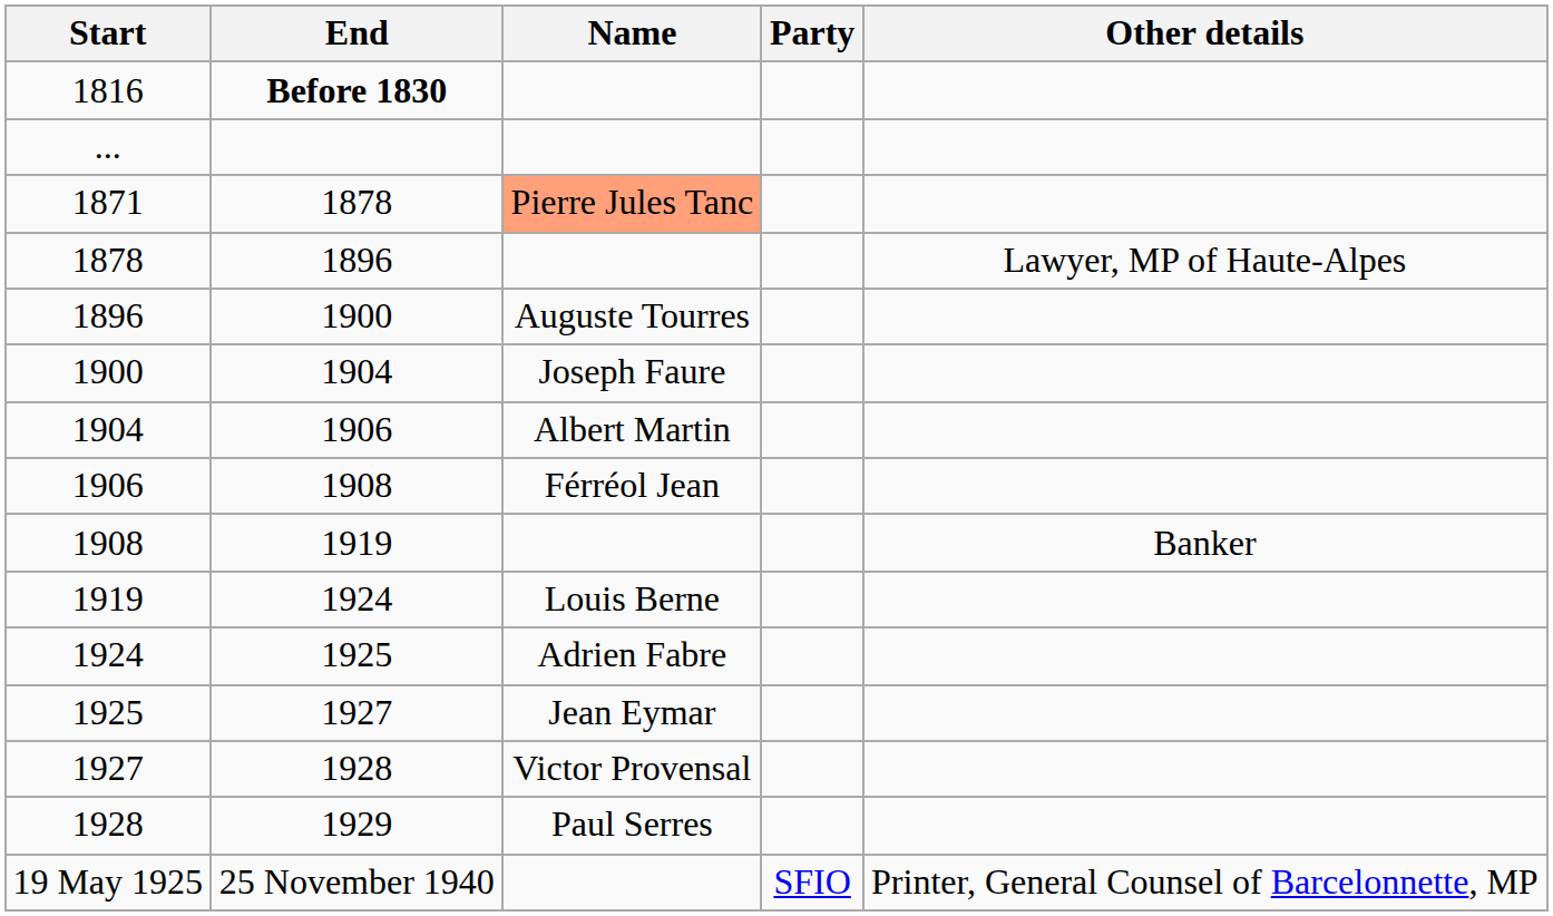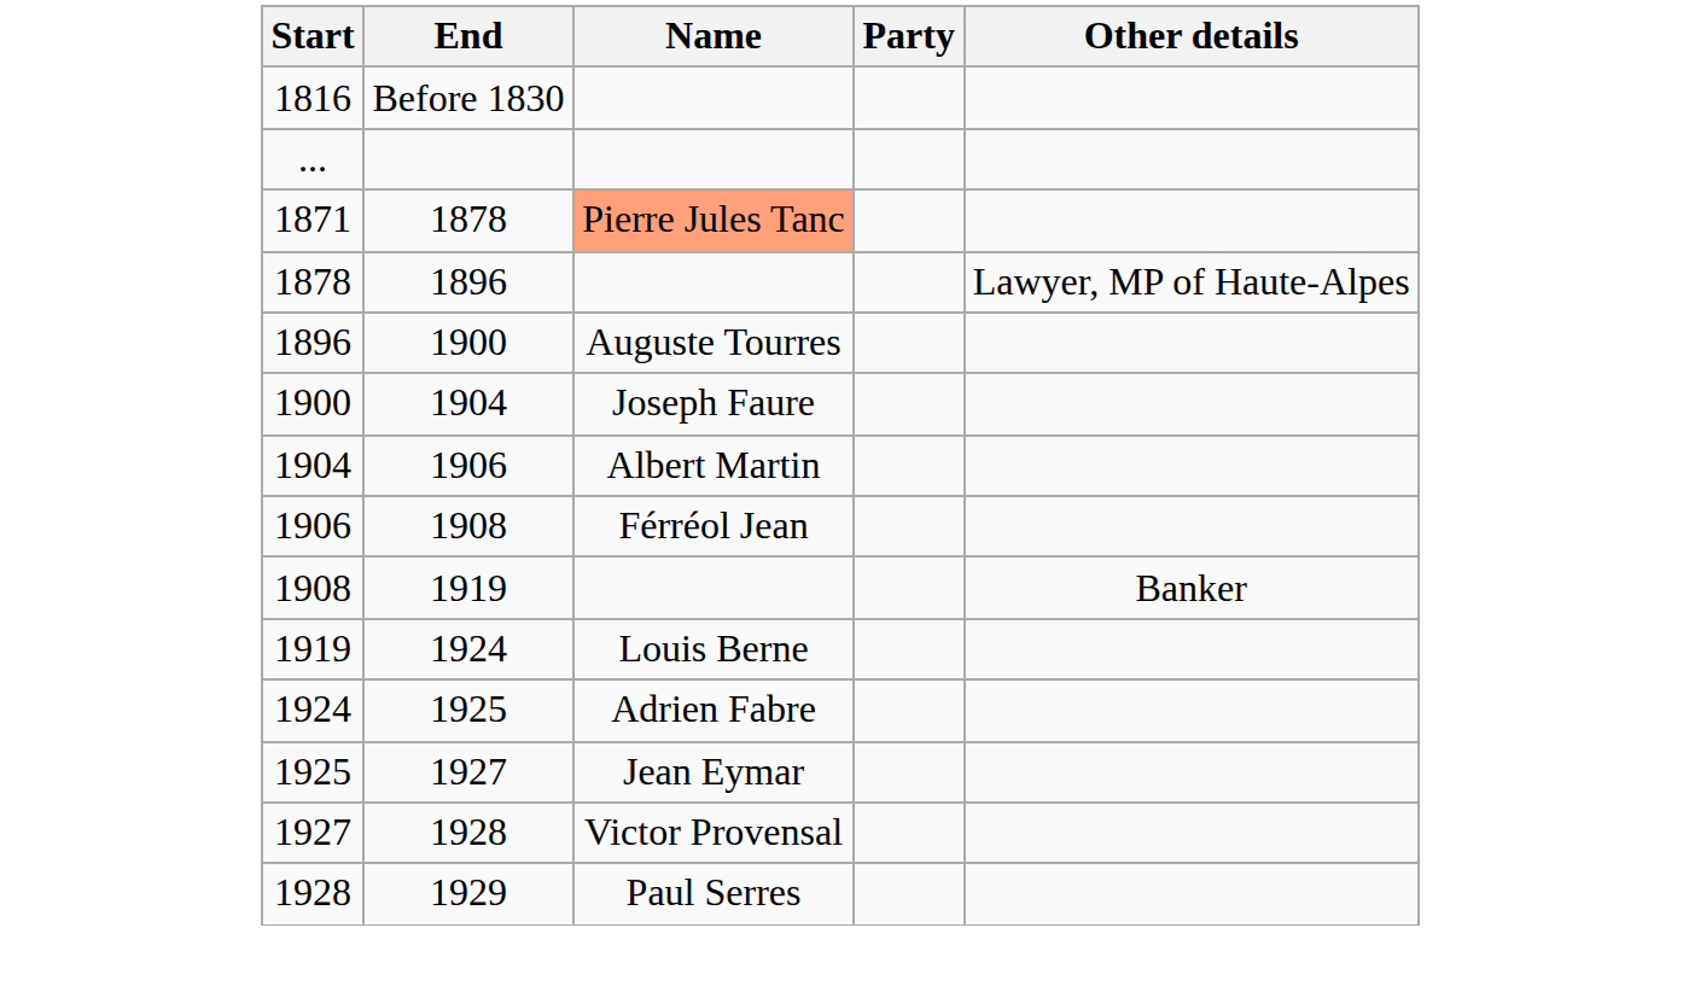 <table class="wikitable sortable collapsible collapsed" style="margin:1em auto; text-align:center">
 <tr>
 <th>Start</th>
 <th>End</th>
 <th>Name</th>
 <th>Party</th>
 <th>Other details</th>
 </tr>
 <tr>
 <td>1816</td>
-<td><strong>Before 1830</strong></td>
+<td>Before 1830</td>
 <td></td>
 <td></td>
 <td></td>
 </tr>
 <tr>
 <td>...</td>
 <td></td>
 <td></td>
 <td></td>
 <td></td>
 </tr>
 <tr>
 <td>1871</td>
 <td>1878</td>
 <td style="background: lightsalmon;">Pierre Jules Tanc</td>
 <td></td>
 <td></td>
 </tr>
 <tr>
 <td>1878</td>
 <td>1896</td>
 <td></td>
 <td></td>
 <td>Lawyer, MP of Haute-Alpes</td>
 </tr>
 <tr>
 <td>1896</td>
 <td>1900</td>
 <td>Auguste Tourres</td>
 <td></td>
 <td></td>
 </tr>
 <tr>
 <td>1900</td>
 <td>1904</td>
 <td>Joseph Faure</td>
 <td></td>
 <td></td>
 </tr>
 <tr>
 <td>1904</td>
 <td>1906</td>
 <td>Albert Martin</td>
 <td></td>
 <td></td>
 </tr>
 <tr>
 <td>1906</td>
 <td>1908</td>
 <td>Férréol Jean</td>
 <td></td>
 <td></td>
 </tr>
 <tr>
 <td>1908</td>
 <td>1919</td>
 <td></td>
 <td></td>
 <td>Banker</td>
 </tr>
 <tr>
 <td>1919</td>
 <td>1924</td>
 <td>Louis Berne</td>
 <td></td>
 <td></td>
 </tr>
 <tr>
 <td>1924</td>
 <td>1925</td>
 <td>Adrien Fabre</td>
 <td></td>
 <td></td>
 </tr>
 <tr>
 <td>1925</td>
 <td>1927</td>
 <td>Jean Eymar</td>
 <td></td>
 <td></td>
 </tr>
 <tr>
 <td>1927</td>
 <td>1928</td>
 <td>Victor Provensal</td>
 <td></td>
 <td></td>
 </tr>
 <tr>
 <td>1928</td>
 <td>1929</td>
 <td>Paul Serres</td>
 <td></td>
 <td></td>
 </tr>
-<tr>
-<td>19 May 1925</td>
-<td>25 November 1940</td>
-<td></td>
-<td><a href='#'>SFIO</a></td>
-<td>Printer, General Counsel of <a href='#'>Barcelonnette</a>, MP</td>
-</tr>
 </table>
